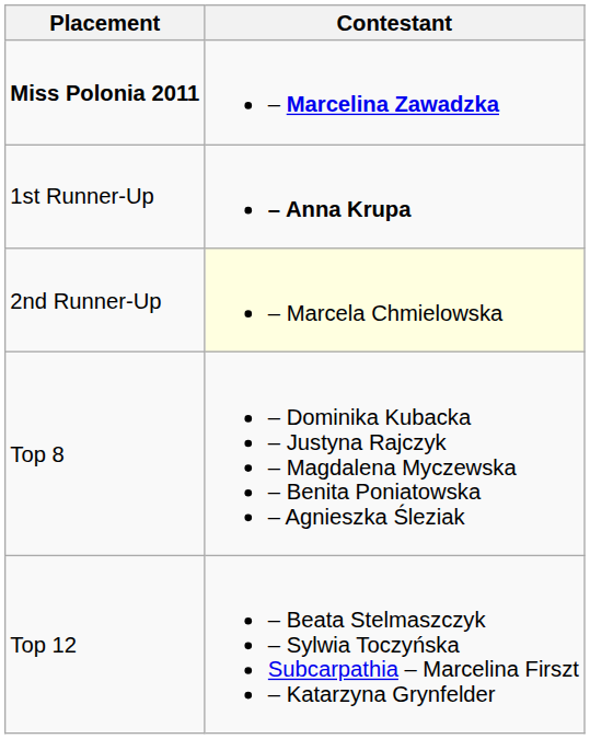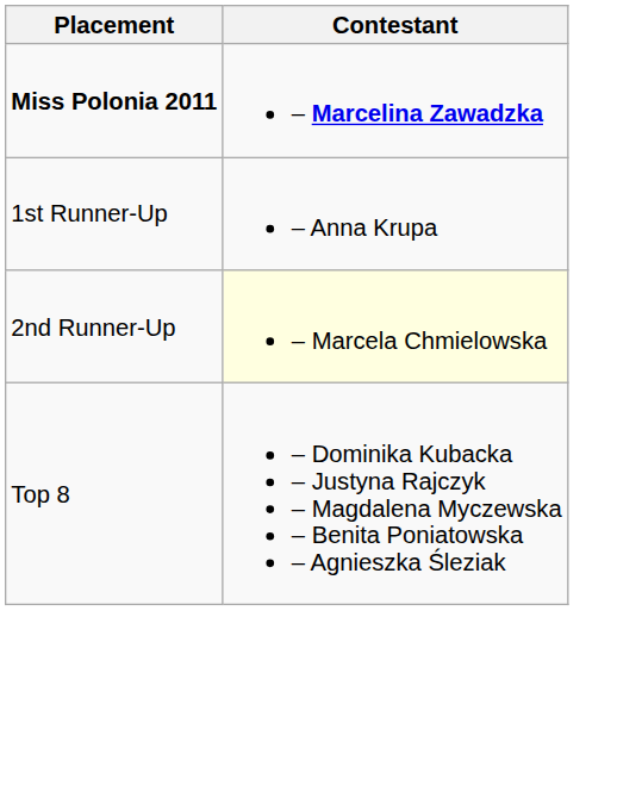 <table class="wikitable sortable" style="font-size: 95%;">
 <tr>
 <th>Placement</th>
 <th>Contestant</th>
 </tr>
 <tr>
 <td><strong>Miss Polonia 2011</strong></td>
 <td><br><ul><li><strong></strong> – <strong><a href='#'>Marcelina Zawadzka</a></strong></li></ul></td>
 </tr>
 <tr>
 <td>1st Runner-Up</td>
-<td><strong><br><ul><li> – Anna Krupa</li></ul></strong></td>
+<td><br><ul><li> – Anna Krupa</li></ul></td>
 </tr>
 <tr>
 <td>2nd Runner-Up</td>
 <td style="background: lightyellow;"><br><ul><li> – Marcela Chmielowska</li></ul></td>
 </tr>
 <tr>
 <td>Top 8</td>
 <td><br><ul><li> – Dominika Kubacka</li><li> – Justyna Rajczyk </li><li> – Magdalena Myczewska</li><li> – Benita Poniatowska</li><li> – Agnieszka Śleziak</li></ul></td>
 </tr>
-<tr>
-<td>Top 12</td>
-<td><br><ul><li> – Beata Stelmaszczyk</li><li> – Sylwia Toczyńska</li><li> <a href='#'>Subcarpathia</a> – Marcelina Firszt</li><li> – Katarzyna Grynfelder</li></ul></td>
-</tr>
 </table>
